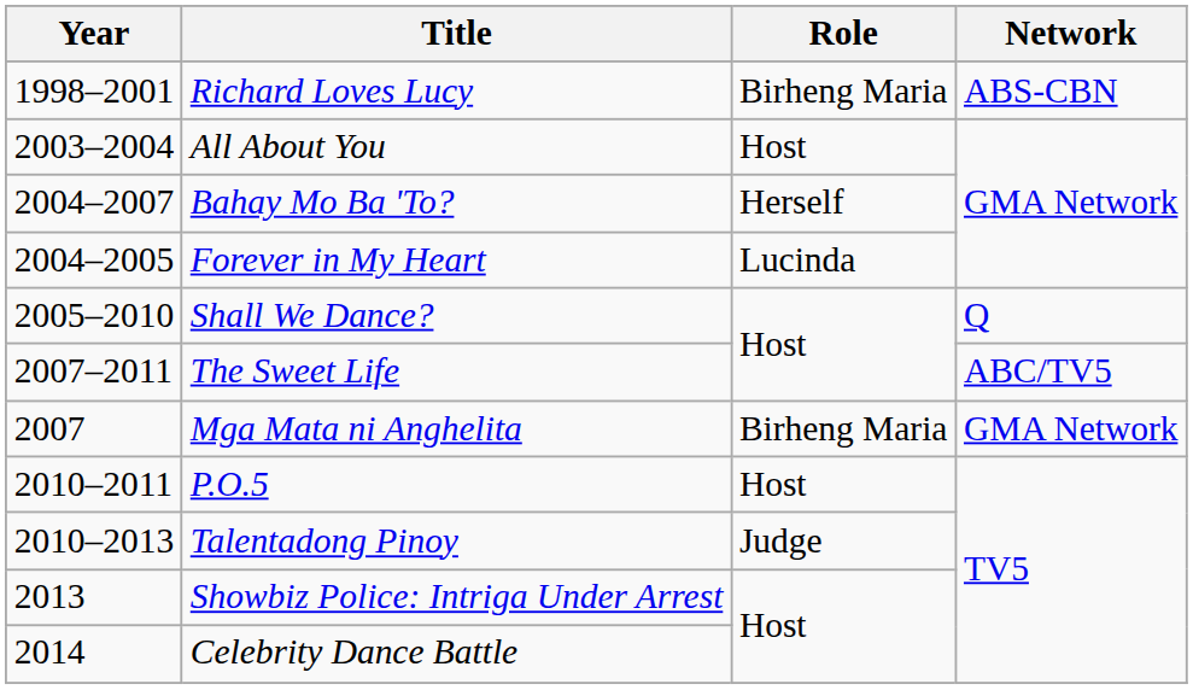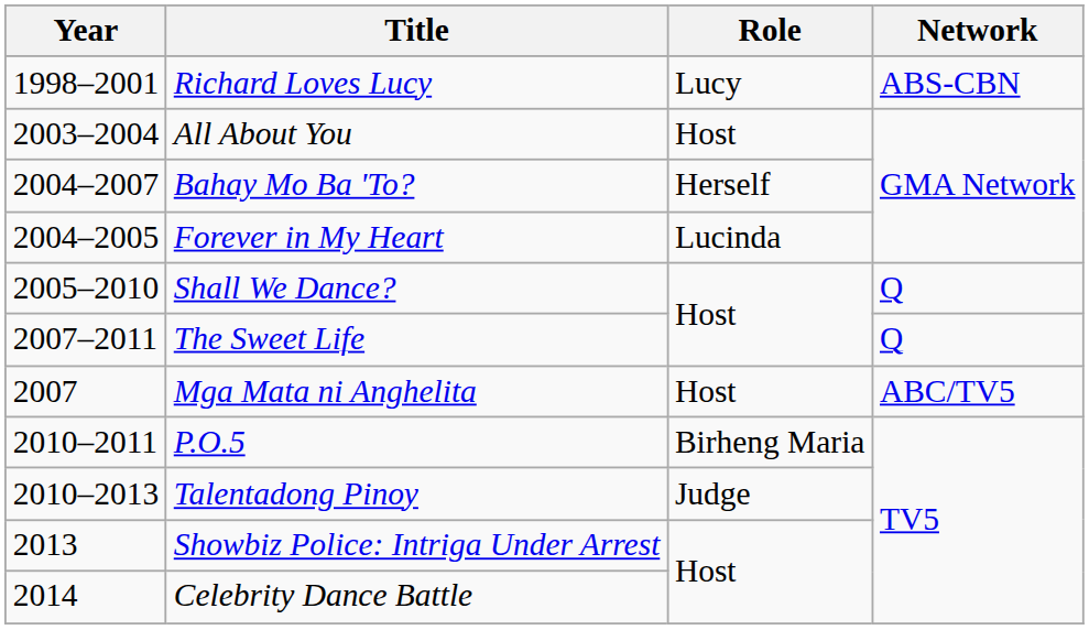 <table class="wikitable sortable">
 <tr>
 <th>Year</th>
 <th>Title</th>
 <th>Role</th>
 <th>Network</th>
 </tr>
 <tr>
 <td>1998–2001</td>
 <td><em><a href='#'>Richard Loves Lucy</a></em></td>
-<td>Birheng Maria</td>
+<td>Lucy</td>
 <td><a href='#'>ABS-CBN</a></td>
 </tr>
 <tr>
 <td>2003–2004</td>
 <td><em>All About You</em></td>
 <td>Host</td>
 <td rowspan="3"><a href='#'>GMA Network</a></td>
 </tr>
 <tr>
 <td>2004–2007</td>
 <td><em><a href='#'>Bahay Mo Ba 'To?</a></em></td>
 <td>Herself</td>
 </tr>
 <tr>
 <td>2004–2005</td>
 <td><em><a href='#'>Forever in My Heart</a></em></td>
 <td>Lucinda</td>
 </tr>
 <tr>
 <td>2005–2010</td>
 <td><em><a href='#'>Shall We Dance?</a></em></td>
 <td rowspan="2">Host</td>
 <td><a href='#'>Q</a></td>
 </tr>
 <tr>
 <td>2007–2011</td>
 <td><em><a href='#'>The Sweet Life</a></em></td>
-<td><a href='#'>ABC/TV5</a></td>
+<td><a href='#'>Q</a></td>
 </tr>
 <tr>
 <td>2007</td>
 <td><em><a href='#'>Mga Mata ni Anghelita</a></em></td>
-<td>Birheng Maria</td>
-<td><a href='#'>GMA Network</a></td>
+<td>Host</td>
+<td><a href='#'>ABC/TV5</a></td>
 </tr>
 <tr>
 <td>2010–2011</td>
 <td><em><a href='#'>P.O.5</a></em></td>
-<td>Host</td>
+<td>Birheng Maria</td>
 <td rowspan="4"><a href='#'>TV5</a></td>
 </tr>
 <tr>
 <td>2010–2013</td>
 <td><em><a href='#'>Talentadong Pinoy</a></em></td>
 <td>Judge</td>
 </tr>
 <tr>
 <td>2013</td>
 <td><a href='#'><em>Showbiz Police: Intriga Under Arrest</em></a></td>
 <td rowspan="2">Host</td>
 </tr>
 <tr>
 <td>2014</td>
 <td><em>Celebrity Dance Battle</em></td>
 </tr>
 </table>
